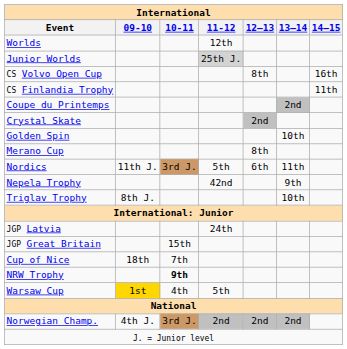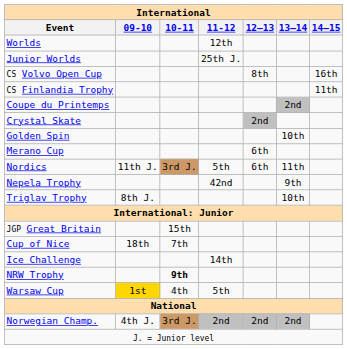 <table class="wikitable" style="text-align:center">
 <tr>
 <th style="background-color: #ffdead; " colspan=7 align=center><strong>International</strong></th>
 </tr>
 <tr>
 <th>Event</th>
 <th><a href='#'>09-10</a></th>
 <th><a href='#'>10-11</a></th>
 <th><a href='#'>11-12</a></th>
 <th><a href='#'>12–13</a></th>
 <th><a href='#'>13–14</a></th>
 <th><a href='#'>14–15</a></th>
 </tr>
 <tr>
 <td align=left><a href='#'>Worlds</a></td>
 <td></td>
 <td></td>
 <td>12th</td>
 <td></td>
 <td></td>
 <td></td>
 </tr>
 <tr>
 <td align=left><a href='#'>Junior Worlds</a></td>
 <td></td>
 <td></td>
-<td style="background: lightgrey;">25th J.</td>
+<td>25th J.</td>
 <td></td>
 <td></td>
 <td></td>
 </tr>
 <tr>
 <td align=left><small>CS</small> <a href='#'>Volvo Open Cup</a></td>
 <td></td>
 <td></td>
 <td></td>
 <td>8th</td>
 <td></td>
 <td>16th</td>
 </tr>
 <tr>
 <td align=left><small>CS</small> <a href='#'>Finlandia Trophy</a></td>
 <td></td>
 <td></td>
 <td></td>
 <td></td>
 <td></td>
 <td>11th</td>
 </tr>
 <tr>
 <td align=left><a href='#'>Coupe du Printemps</a></td>
 <td></td>
 <td></td>
 <td></td>
 <td></td>
 <td bgcolor=silver>2nd</td>
 <td></td>
 </tr>
 <tr>
 <td align=left><a href='#'>Crystal Skate</a></td>
 <td></td>
 <td></td>
 <td></td>
 <td bgcolor=silver>2nd</td>
 <td></td>
 <td></td>
 </tr>
 <tr>
 <td align=left><a href='#'>Golden Spin</a></td>
 <td></td>
 <td></td>
 <td></td>
 <td></td>
 <td>10th</td>
 <td></td>
 </tr>
 <tr>
 <td align=left><a href='#'>Merano Cup</a></td>
 <td></td>
 <td></td>
 <td></td>
-<td>8th</td>
+<td>6th</td>
 <td></td>
 <td></td>
 </tr>
 <tr>
 <td align=left><a href='#'>Nordics</a></td>
 <td>11th J.</td>
 <td bgcolor=cc9966>3rd J.</td>
 <td>5th</td>
 <td>6th</td>
 <td>11th</td>
 <td></td>
 </tr>
 <tr>
 <td align=left><a href='#'>Nepela Trophy</a></td>
 <td></td>
 <td></td>
 <td>42nd</td>
 <td></td>
 <td>9th</td>
 <td></td>
 </tr>
 <tr>
 <td align=left><a href='#'>Triglav Trophy</a></td>
 <td>8th J.</td>
 <td></td>
 <td></td>
 <td></td>
 <td>10th</td>
 <td></td>
 </tr>
 <tr>
 <th style="background-color: #ffdead; " colspan=7 align=center><strong>International: Junior</strong></th>
 </tr>
 <tr>
-<td align=left><small>JGP</small> <a href='#'>Latvia</a></td>
-<td></td>
-<td></td>
-<td>24th</td>
-<td></td>
-<td></td>
-<td></td>
-</tr>
-<tr>
 <td align=left><small>JGP</small> <a href='#'>Great Britain</a></td>
 <td></td>
 <td>15th</td>
 <td></td>
 <td></td>
 <td></td>
 <td></td>
 </tr>
 <tr>
 <td align=left><a href='#'>Cup of Nice</a></td>
 <td>18th</td>
 <td>7th</td>
 <td></td>
+<td></td>
+<td></td>
+<td></td>
+</tr>
+<tr>
+<td align=left><a href='#'>Ice Challenge</a></td>
+<td></td>
+<td></td>
+<td>14th</td>
 <td></td>
 <td></td>
 <td></td>
 </tr>
 <tr>
 <td align=left><a href='#'>NRW Trophy</a></td>
 <td></td>
 <td><strong>9th</strong></td>
 <td></td>
 <td></td>
 <td></td>
 <td></td>
 </tr>
 <tr>
 <td align=left><a href='#'>Warsaw Cup</a></td>
 <td bgcolor=gold>1st</td>
 <td>4th</td>
 <td>5th</td>
 <td></td>
 <td></td>
 <td></td>
 </tr>
 <tr>
 <th style="background-color: #ffdead; " colspan=7 align=center><strong>National</strong></th>
 </tr>
 <tr>
 <td align=left><a href='#'>Norwegian Champ.</a></td>
 <td>4th J.</td>
 <td bgcolor=cc9966>3rd J.</td>
 <td bgcolor=silver>2nd</td>
 <td bgcolor=silver>2nd</td>
 <td bgcolor=silver>2nd</td>
 <td></td>
 </tr>
 <tr>
 <td colspan=7 align=center><small> J. = Junior level </small></td>
 </tr>
 </table>
